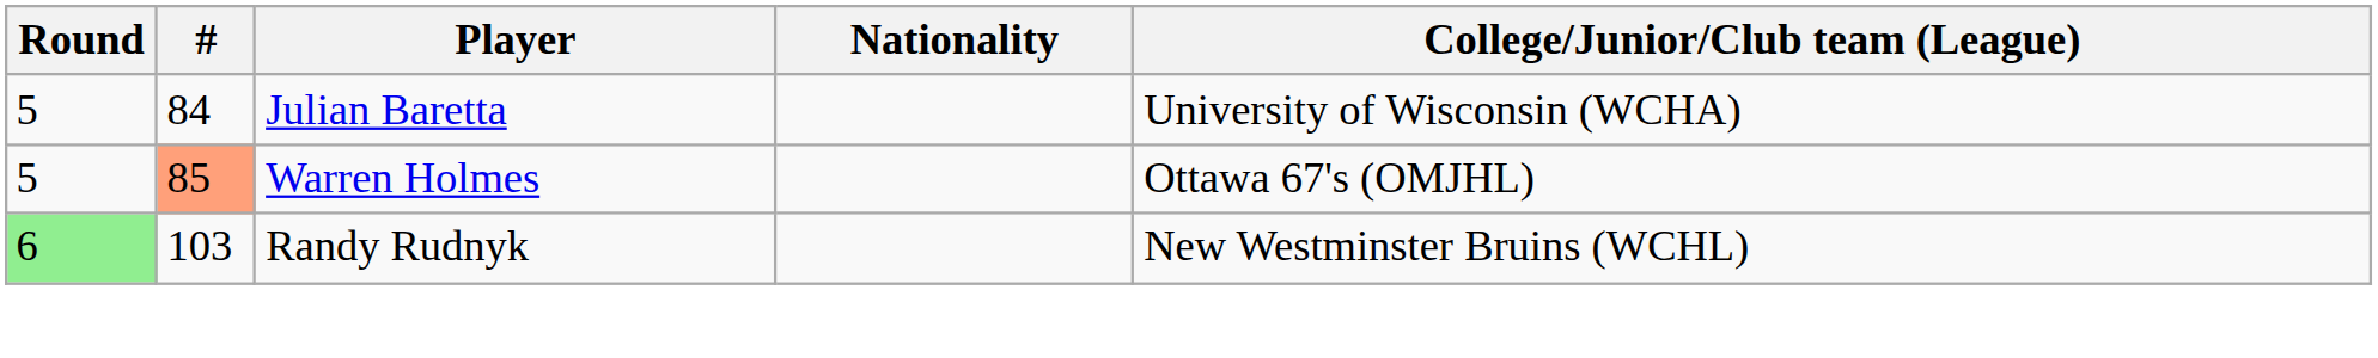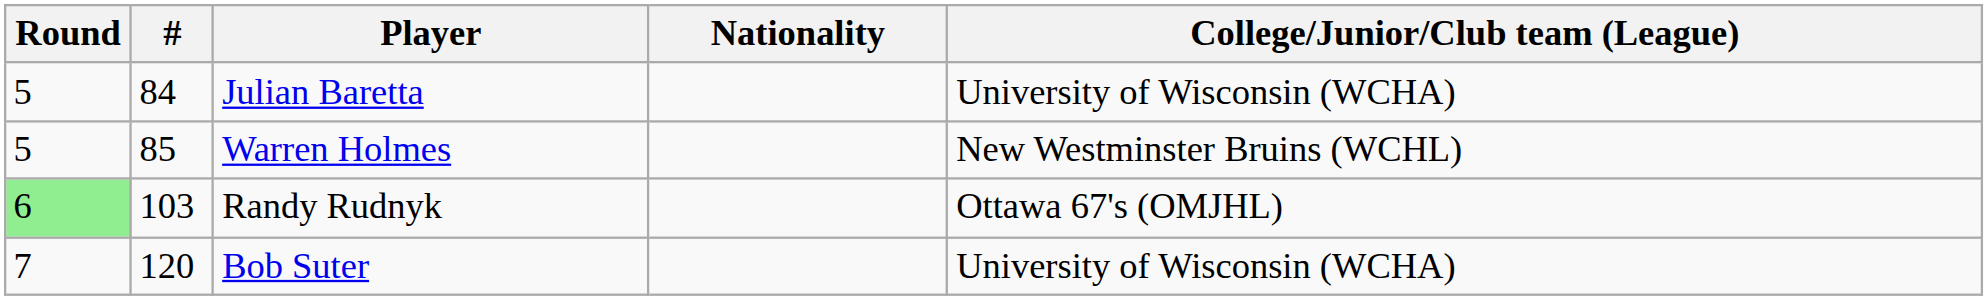 <table class="wikitable">
 <tr align="center">
 <th bgcolor="#DDDDFF" width="4.0%">Round</th>
 <th bgcolor="#DDDDFF" width="4.0%">#</th>
 <th bgcolor="#DDDDFF" width="21.0%">Player</th>
 <th bgcolor="#DDDDFF" width="14.5%">Nationality</th>
 <th bgcolor="#DDDDFF" width="50.0%">College/Junior/Club team (League)</th>
 </tr>
 <tr>
 <td>5</td>
 <td>84</td>
 <td><a href='#'>Julian Baretta</a></td>
 <td></td>
 <td>University of Wisconsin (WCHA)</td>
 </tr>
 <tr>
 <td>5</td>
-<td style="background: lightsalmon;">85</td>
+<td>85</td>
 <td><a href='#'>Warren Holmes</a></td>
 <td></td>
-<td>Ottawa 67's (OMJHL)</td>
+<td>New Westminster Bruins (WCHL)</td>
 </tr>
 <tr>
 <td style="background: lightgreen;">6</td>
 <td>103</td>
 <td>Randy Rudnyk</td>
 <td></td>
-<td>New Westminster Bruins (WCHL)</td>
+<td>Ottawa 67's (OMJHL)</td>
+</tr>
+<tr>
+<td>7</td>
+<td>120</td>
+<td><a href='#'>Bob Suter</a></td>
+<td></td>
+<td>University of Wisconsin (WCHA)</td>
 </tr>
 </table>
